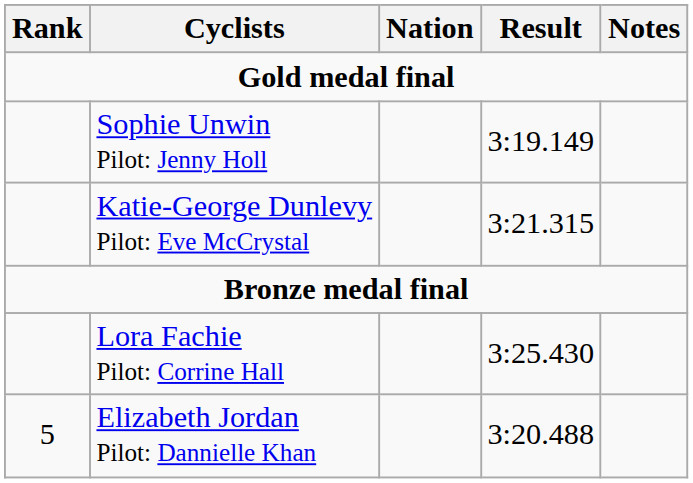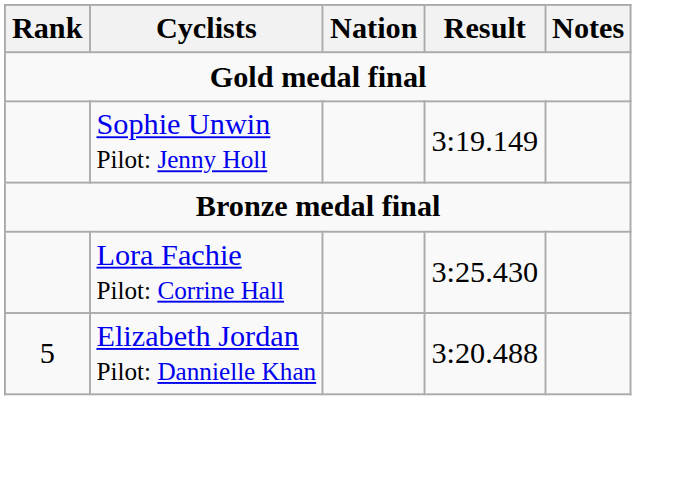 <table class="wikitable" style="text-align:center;">
 <tr>
 <th>Rank</th>
 <th>Cyclists</th>
 <th>Nation</th>
 <th>Result</th>
 <th>Notes</th>
 </tr>
 <tr>
 <td colspan=5><strong>Gold medal final</strong></td>
 </tr>
 <tr>
 <td></td>
 <td align=left><a href='#'>Sophie Unwin</a><br><small>Pilot: <a href='#'>Jenny Holl</a></small></td>
 <td align=left></td>
 <td>3:19.149</td>
-<td></td>
-</tr>
-<tr>
-<td></td>
-<td align=left><a href='#'>Katie-George Dunlevy</a><br><small>Pilot: <a href='#'>Eve McCrystal</a></small></td>
-<td align=left></td>
-<td>3:21.315</td>
 <td></td>
 </tr>
 <tr>
 <td colspan=5><strong>Bronze medal final</strong></td>
 </tr>
 <tr>
 <td></td>
 <td align=left><a href='#'>Lora Fachie</a><br><small>Pilot: <a href='#'>Corrine Hall</a></small></td>
 <td align=left></td>
 <td>3:25.430</td>
 <td></td>
 </tr>
 <tr>
 <td>5</td>
 <td align=left><a href='#'>Elizabeth Jordan</a><br><small>Pilot: <a href='#'>Dannielle Khan</a></small></td>
 <td align=left></td>
 <td>3:20.488</td>
 <td></td>
 </tr>
 </table>
